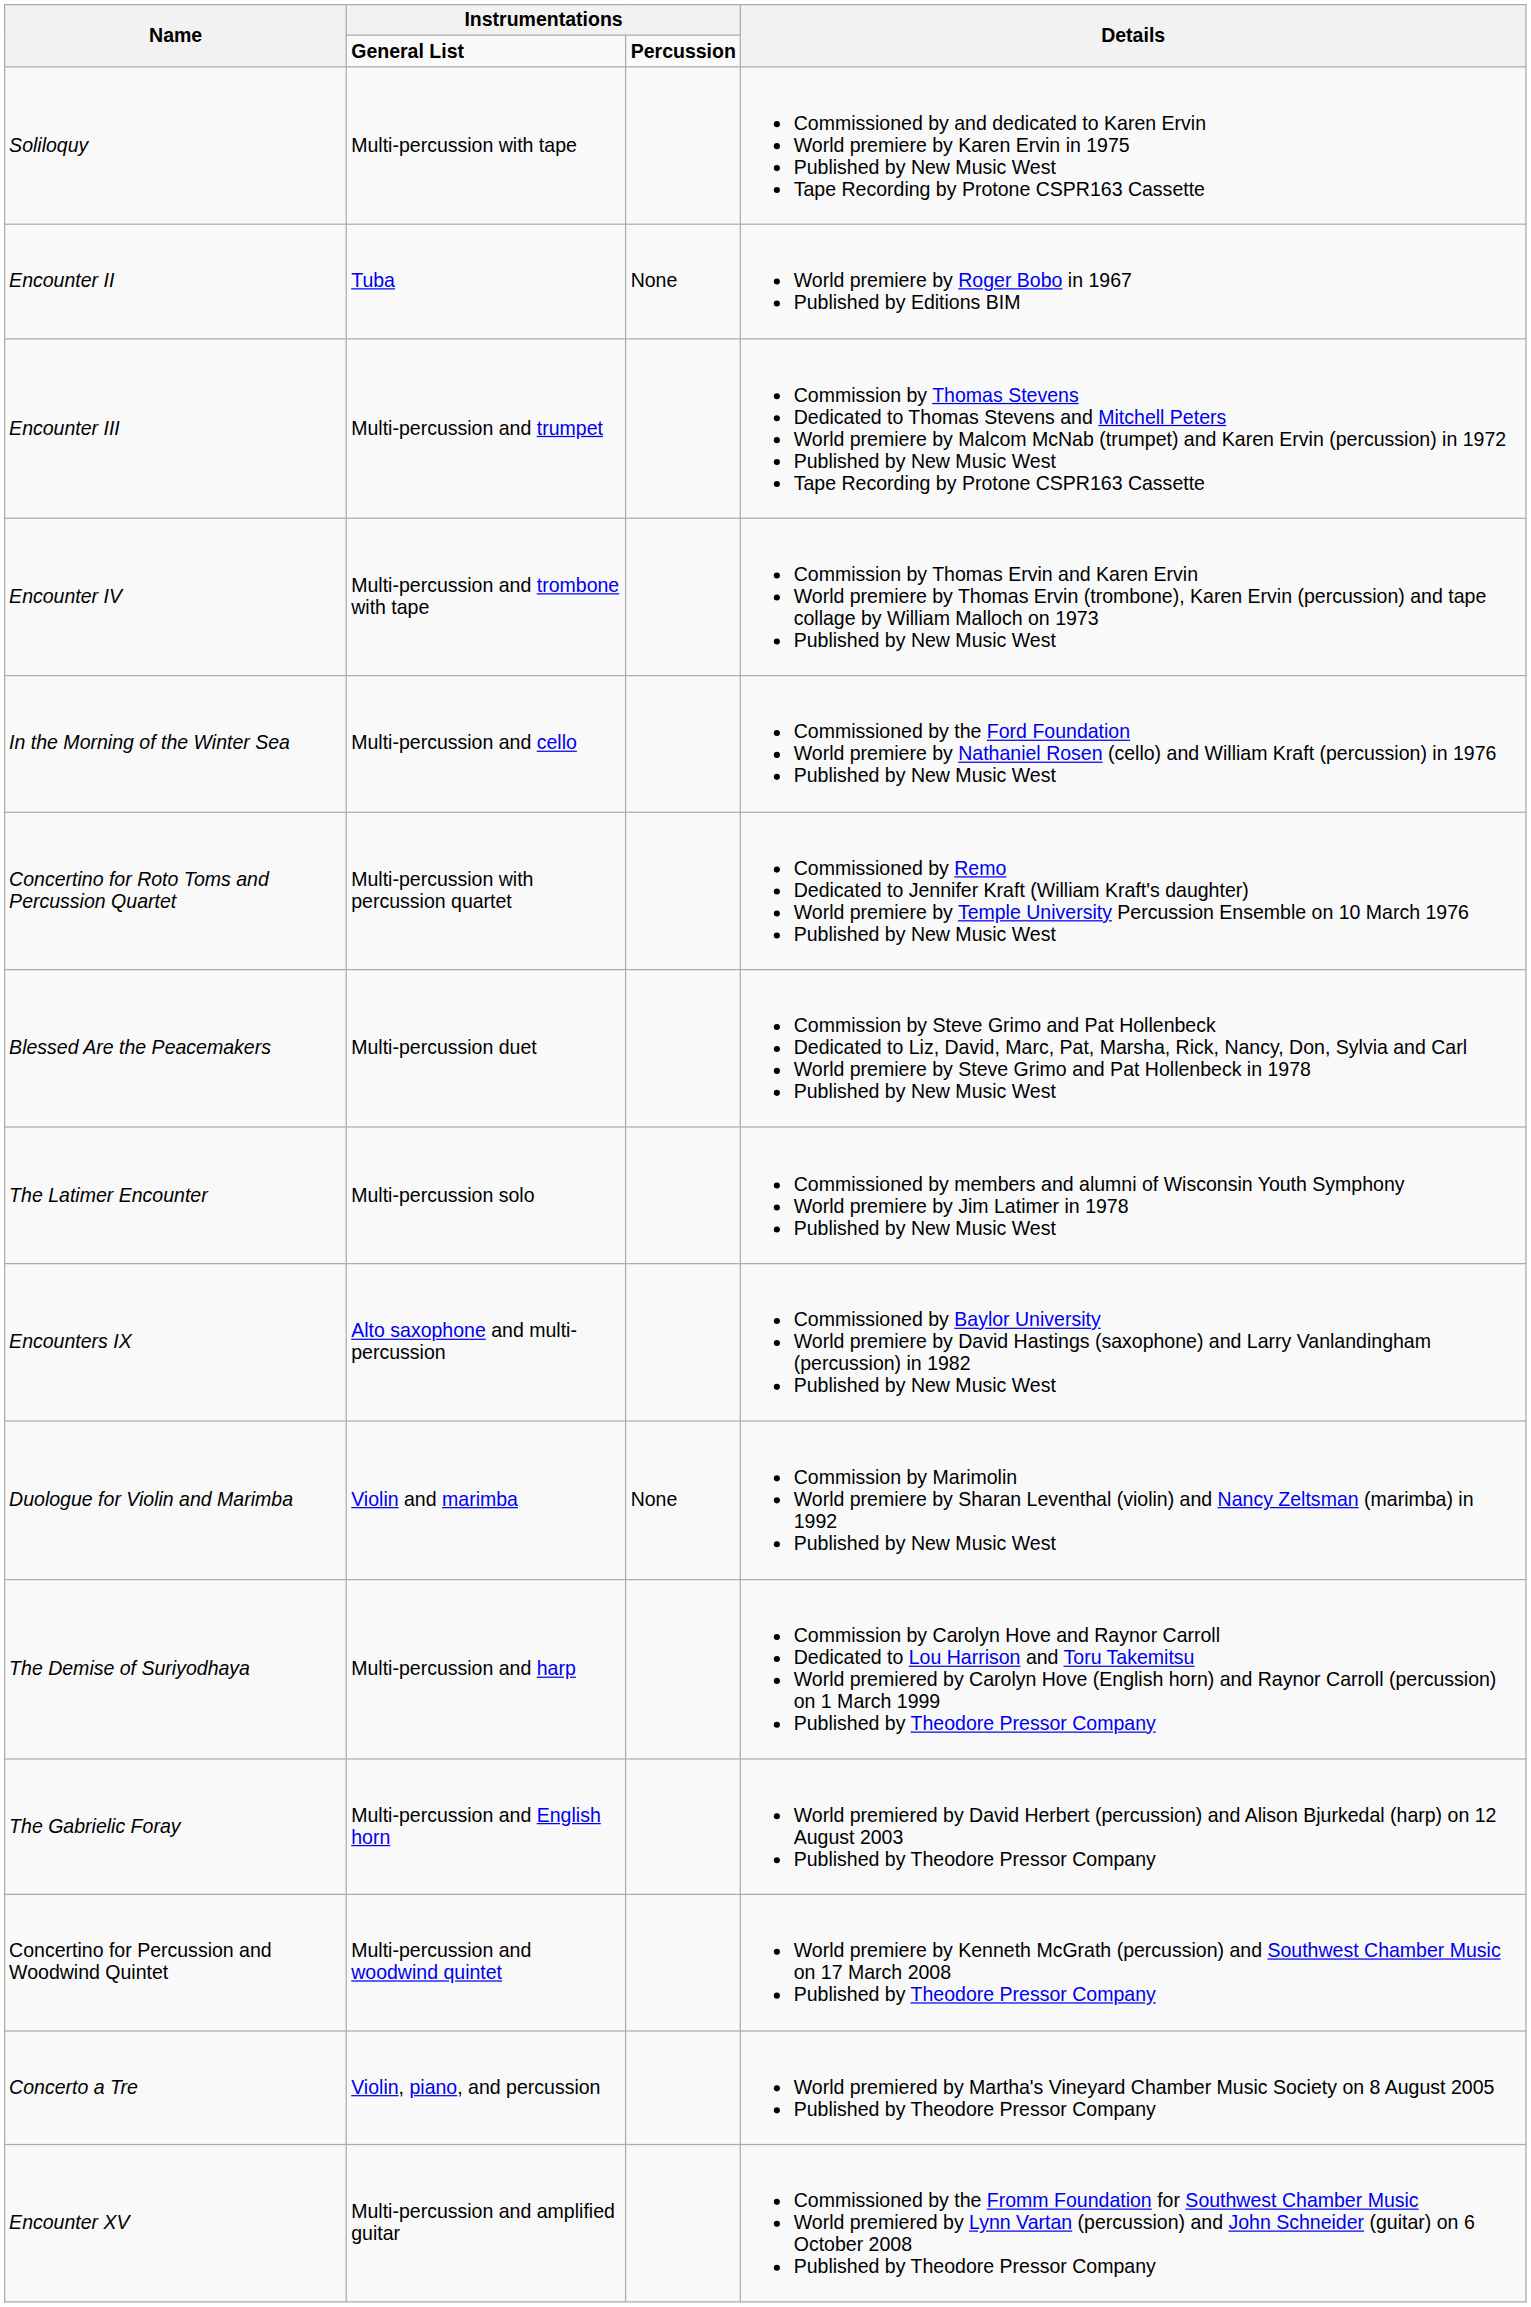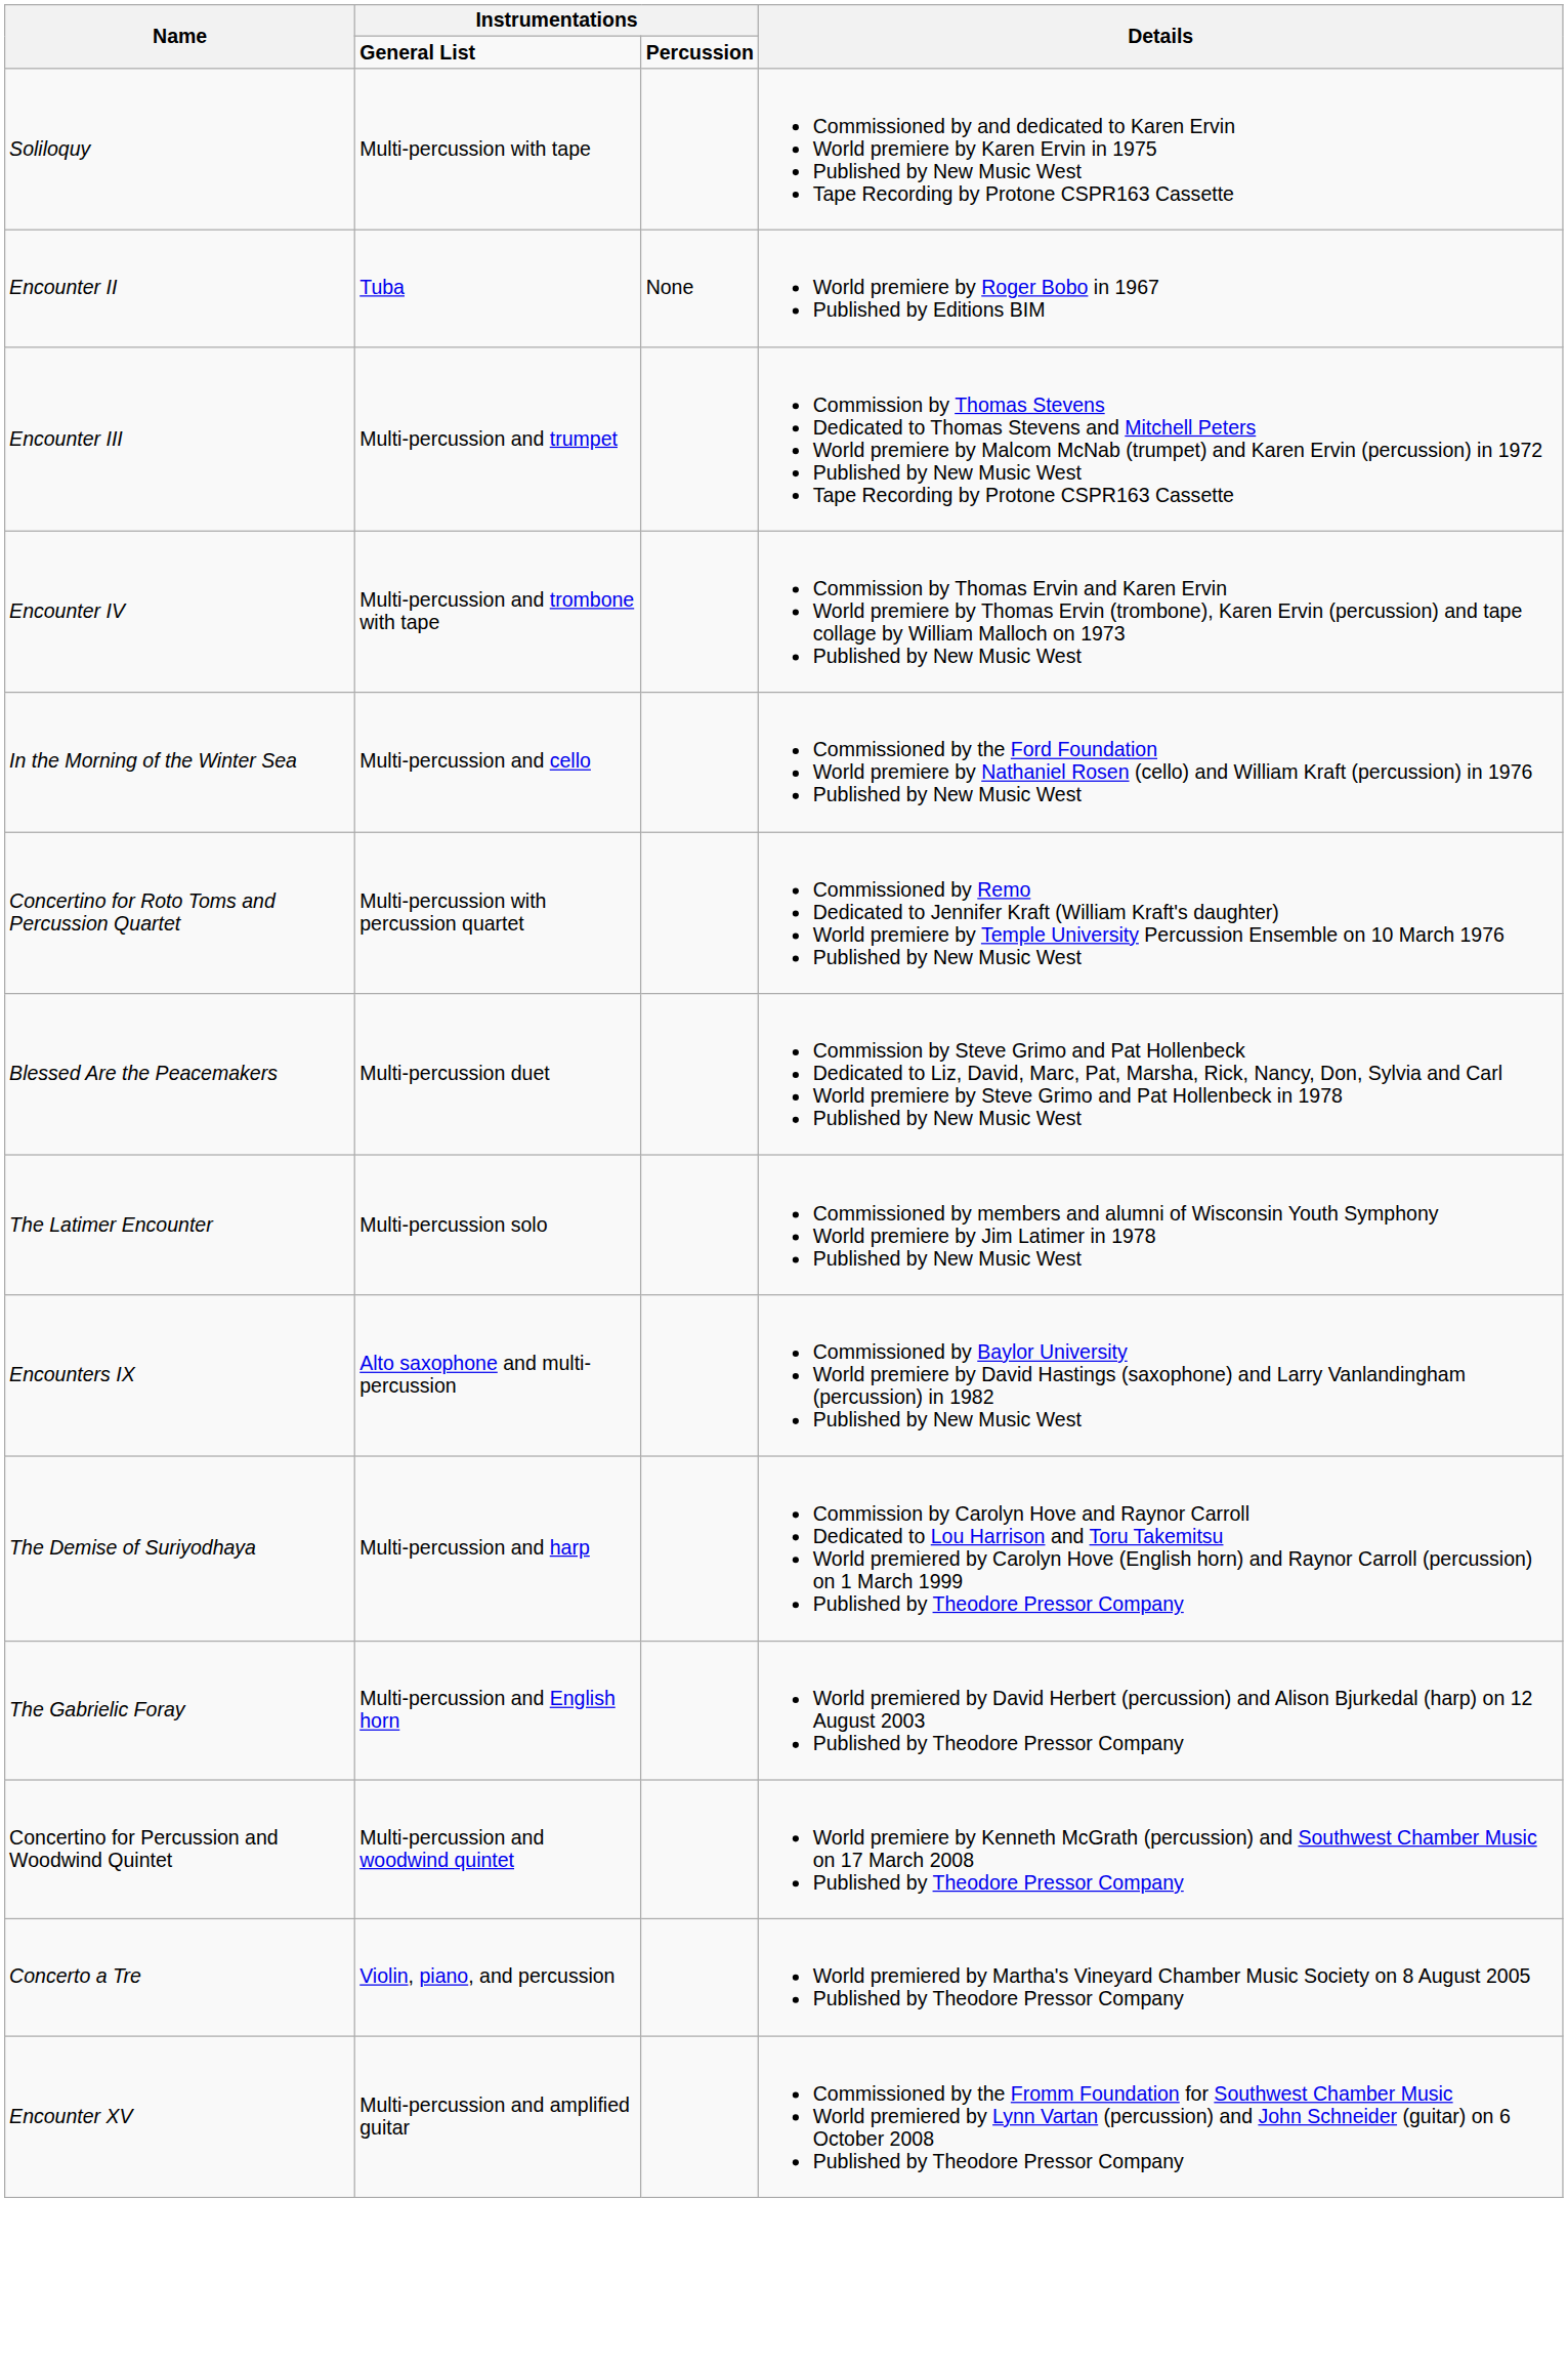 <table class="wikitable">
 <tr>
 <th rowspan="2">Name</th>
 <th colspan="2">Instrumentations</th>
 <th rowspan="2">Details</th>
 </tr>
 <tr>
 <td><strong>General List</strong></td>
 <td><strong>Percussion</strong></td>
 </tr>
 <tr>
 <td><em>Soliloquy</em></td>
 <td>Multi-percussion with tape</td>
 <td></td>
 <td><br><ul><li>Commissioned by and dedicated to Karen Ervin</li><li>World premiere by Karen Ervin in 1975</li><li>Published by New Music West</li><li>Tape Recording by Protone CSPR163 Cassette</li></ul></td>
 </tr>
 <tr>
 <td><em>Encounter II</em></td>
 <td><a href='#'>Tuba</a></td>
 <td>None</td>
 <td><br><ul><li>World premiere by <a href='#'>Roger Bobo</a> in 1967</li><li>Published by Editions BIM</li></ul></td>
 </tr>
 <tr>
 <td><em>Encounter III</em></td>
 <td>Multi-percussion and <a href='#'>trumpet</a></td>
 <td></td>
 <td><br><ul><li>Commission by <a href='#'>Thomas Stevens</a></li><li>Dedicated to Thomas Stevens and <a href='#'>Mitchell Peters</a></li><li>World premiere by Malcom McNab (trumpet) and Karen Ervin (percussion) in 1972</li><li>Published by New Music West</li><li>Tape Recording by Protone CSPR163 Cassette</li></ul></td>
 </tr>
 <tr>
 <td><em>Encounter IV</em></td>
 <td>Multi-percussion and <a href='#'>trombone</a> with tape</td>
 <td></td>
 <td><br><ul><li>Commission by Thomas Ervin and Karen Ervin</li><li>World premiere by Thomas Ervin (trombone), Karen Ervin (percussion) and tape collage by William Malloch on 1973</li><li>Published by New Music West</li></ul></td>
 </tr>
 <tr>
 <td><em>In the Morning of the Winter Sea</em></td>
 <td>Multi-percussion and <a href='#'>cello</a></td>
 <td></td>
 <td><br><ul><li>Commissioned by the <a href='#'>Ford Foundation</a></li><li>World premiere by <a href='#'>Nathaniel Rosen</a> (cello) and William Kraft (percussion) in 1976</li><li>Published by New Music West</li></ul></td>
 </tr>
 <tr>
 <td><em>Concertino for Roto Toms and Percussion Quartet</em></td>
 <td>Multi-percussion with percussion quartet</td>
 <td></td>
 <td><br><ul><li>Commissioned by <a href='#'>Remo</a></li><li>Dedicated to Jennifer Kraft (William Kraft's daughter)</li><li>World premiere by <a href='#'>Temple University</a> Percussion Ensemble on 10 March 1976</li><li>Published by New Music West</li></ul></td>
 </tr>
 <tr>
 <td><em>Blessed Are the Peacemakers</em></td>
 <td>Multi-percussion duet</td>
 <td></td>
 <td><br><ul><li>Commission by Steve Grimo and Pat Hollenbeck</li><li>Dedicated to Liz, David, Marc, Pat, Marsha, Rick, Nancy, Don, Sylvia and Carl</li><li>World premiere by Steve Grimo and Pat Hollenbeck in 1978</li><li>Published by New Music West</li></ul></td>
 </tr>
 <tr>
 <td><em>The Latimer Encounter</em></td>
 <td>Multi-percussion solo</td>
 <td></td>
 <td><br><ul><li>Commissioned by members and alumni of Wisconsin Youth Symphony</li><li>World premiere by Jim Latimer in 1978</li><li>Published by New Music West</li></ul></td>
 </tr>
 <tr>
 <td><em>Encounters IX</em></td>
 <td><a href='#'>Alto saxophone</a> and multi-percussion</td>
 <td></td>
 <td><br><ul><li>Commissioned by <a href='#'>Baylor University</a></li><li>World premiere by David Hastings (saxophone) and Larry Vanlandingham (percussion) in 1982</li><li>Published by New Music West</li></ul></td>
 </tr>
 <tr>
-<td><em>Duologue for Violin and Marimba</em></td>
-<td><a href='#'>Violin</a> and <a href='#'>marimba</a></td>
-<td>None</td>
-<td><br><ul><li>Commission by Marimolin</li><li>World premiere by Sharan Leventhal (violin) and <a href='#'>Nancy Zeltsman</a> (marimba) in 1992</li><li>Published by New Music West</li></ul></td>
-</tr>
-<tr>
 <td><em>The Demise of Suriyodhaya</em></td>
 <td>Multi-percussion and <a href='#'>harp</a></td>
 <td></td>
 <td><br><ul><li>Commission by Carolyn Hove and Raynor Carroll</li><li>Dedicated to <a href='#'>Lou Harrison</a> and <a href='#'>Toru Takemitsu</a></li><li>World premiered by Carolyn Hove (English horn) and Raynor Carroll (percussion) on 1 March 1999</li><li>Published by <a href='#'>Theodore Pressor Company</a></li></ul></td>
 </tr>
 <tr>
 <td><em>The Gabrielic Foray</em></td>
 <td>Multi-percussion and <a href='#'>English horn</a></td>
 <td></td>
 <td><br><ul><li>World premiered by David Herbert (percussion) and Alison Bjurkedal (harp) on 12 August 2003</li><li>Published by Theodore Pressor Company</li></ul></td>
 </tr>
 <tr>
 <td>Concertino for Percussion and Woodwind Quintet</td>
 <td>Multi-percussion and <a href='#'>woodwind quintet</a></td>
 <td></td>
 <td><br><ul><li>World premiere by Kenneth McGrath (percussion) and <a href='#'>Southwest Chamber Music</a> on 17 March 2008</li><li>Published by <a href='#'>Theodore Pressor Company</a></li></ul></td>
 </tr>
 <tr>
 <td><em>Concerto a Tre</em></td>
 <td><a href='#'>Violin</a>, <a href='#'>piano</a>, and percussion</td>
 <td></td>
 <td><br><ul><li>World premiered by Martha's Vineyard Chamber Music Society on 8 August 2005</li><li>Published by Theodore Pressor Company</li></ul></td>
 </tr>
 <tr>
 <td><em>Encounter XV</em></td>
 <td>Multi-percussion and amplified guitar</td>
 <td></td>
 <td><br><ul><li>Commissioned by the <a href='#'>Fromm Foundation</a> for <a href='#'>Southwest Chamber Music</a></li><li>World premiered by <a href='#'>Lynn Vartan</a> (percussion) and <a href='#'>John Schneider</a> (guitar) on 6 October 2008</li><li>Published by Theodore Pressor Company</li></ul></td>
 </tr>
 </table>
